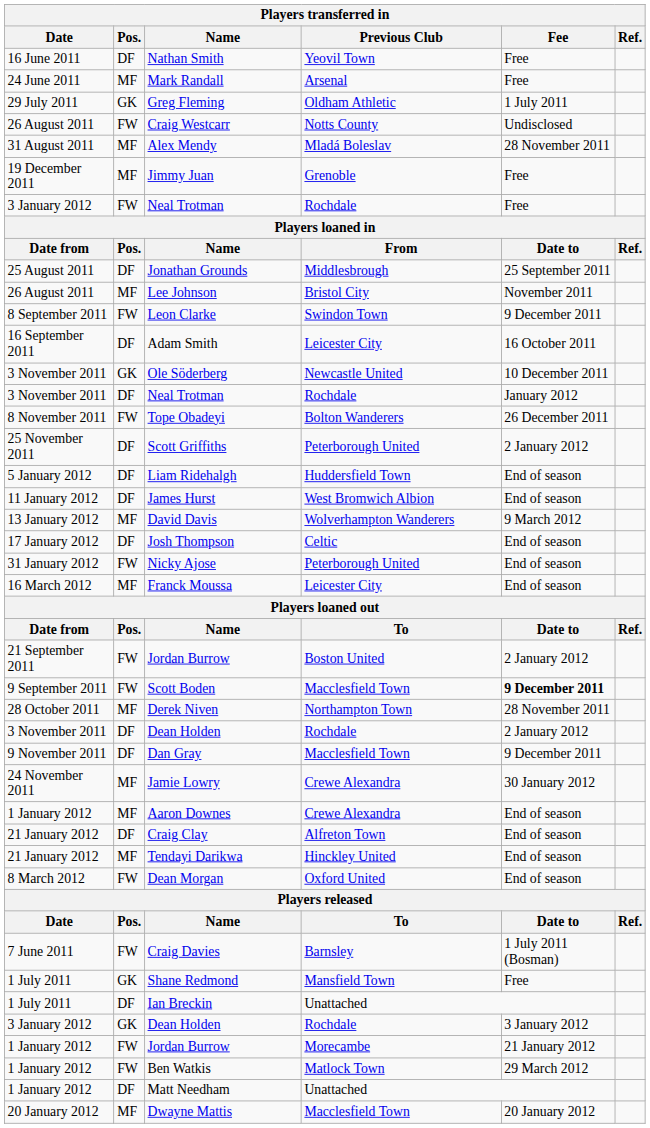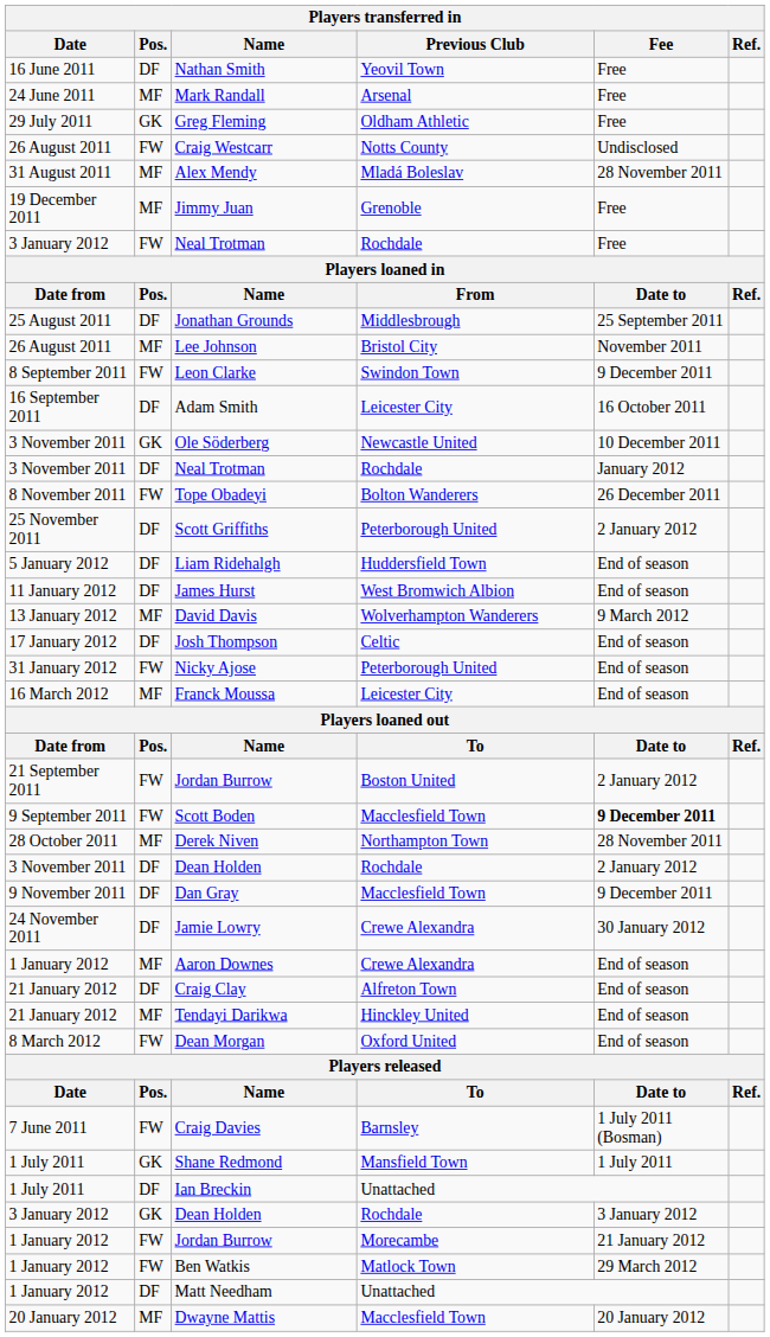 <table class="wikitable">
 <tr>
 <th colspan="6">Players transferred in</th>
 </tr>
 <tr>
 <th width="120px">Date</th>
 <th width="25px">Pos.</th>
 <th width="175px">Name</th>
 <th width="225px">Previous Club</th>
 <th width="125px">Fee</th>
 <th width="25px">Ref.</th>
 </tr>
 <tr>
 <td>16 June 2011</td>
 <td>DF</td>
 <td> <a href='#'>Nathan Smith</a></td>
 <td> <a href='#'>Yeovil Town</a></td>
 <td>Free</td>
 <td></td>
 </tr>
 <tr>
 <td>24 June 2011</td>
 <td>MF</td>
 <td> <a href='#'>Mark Randall</a></td>
 <td> <a href='#'>Arsenal</a></td>
 <td>Free</td>
 <td></td>
 </tr>
 <tr>
 <td>29 July 2011</td>
 <td>GK</td>
 <td> <a href='#'>Greg Fleming</a></td>
 <td> <a href='#'>Oldham Athletic</a></td>
-<td>1 July 2011</td>
+<td>Free</td>
 <td></td>
 </tr>
 <tr>
 <td>26 August 2011</td>
 <td>FW</td>
 <td> <a href='#'>Craig Westcarr</a></td>
 <td> <a href='#'>Notts County</a></td>
 <td>Undisclosed</td>
 <td></td>
 </tr>
 <tr>
 <td>31 August 2011</td>
 <td>MF</td>
 <td> <a href='#'>Alex Mendy</a></td>
 <td> <a href='#'>Mladá Boleslav</a></td>
 <td>28 November 2011</td>
 <td></td>
 </tr>
 <tr>
 <td>19 December 2011</td>
 <td>MF</td>
 <td> <a href='#'>Jimmy Juan</a></td>
 <td> <a href='#'>Grenoble</a></td>
 <td>Free</td>
 <td></td>
 </tr>
 <tr>
 <td>3 January 2012</td>
 <td>FW</td>
 <td> <a href='#'>Neal Trotman</a></td>
 <td> <a href='#'>Rochdale</a></td>
 <td>Free</td>
 <td></td>
 </tr>
 <tr>
 <th colspan="6">Players loaned in</th>
 </tr>
 <tr>
 <th>Date from</th>
 <th>Pos.</th>
 <th>Name</th>
 <th>From</th>
 <th>Date to</th>
 <th>Ref.</th>
 </tr>
 <tr>
 <td>25 August 2011</td>
 <td>DF</td>
 <td> <a href='#'>Jonathan Grounds</a></td>
 <td> <a href='#'>Middlesbrough</a></td>
 <td>25 September 2011</td>
 <td></td>
 </tr>
 <tr>
 <td>26 August 2011</td>
 <td>MF</td>
 <td> <a href='#'>Lee Johnson</a></td>
 <td> <a href='#'>Bristol City</a></td>
 <td>November 2011</td>
 <td></td>
 </tr>
 <tr>
 <td>8 September 2011</td>
 <td>FW</td>
 <td> <a href='#'>Leon Clarke</a></td>
 <td> <a href='#'>Swindon Town</a></td>
 <td>9 December 2011</td>
 <td></td>
 </tr>
 <tr>
 <td>16 September 2011</td>
 <td>DF</td>
 <td> Adam Smith</td>
 <td> <a href='#'>Leicester City</a></td>
 <td>16 October 2011</td>
 <td></td>
 </tr>
 <tr>
 <td>3 November 2011</td>
 <td>GK</td>
 <td> <a href='#'>Ole Söderberg</a></td>
 <td> <a href='#'>Newcastle United</a></td>
 <td>10 December 2011</td>
 <td></td>
 </tr>
 <tr>
 <td>3 November 2011</td>
 <td>DF</td>
 <td> <a href='#'>Neal Trotman</a></td>
 <td> <a href='#'>Rochdale</a></td>
 <td>January 2012</td>
 <td></td>
 </tr>
 <tr>
 <td>8 November 2011</td>
 <td>FW</td>
 <td> <a href='#'>Tope Obadeyi</a></td>
 <td> <a href='#'>Bolton Wanderers</a></td>
 <td>26 December 2011</td>
 <td></td>
 </tr>
 <tr>
 <td>25 November 2011</td>
 <td>DF</td>
 <td> <a href='#'>Scott Griffiths</a></td>
 <td> <a href='#'>Peterborough United</a></td>
 <td>2 January 2012</td>
 <td></td>
 </tr>
 <tr>
 <td>5 January 2012</td>
 <td>DF</td>
 <td> <a href='#'>Liam Ridehalgh</a></td>
 <td> <a href='#'>Huddersfield Town</a></td>
 <td>End of season</td>
 <td></td>
 </tr>
 <tr>
 <td>11 January 2012</td>
 <td>DF</td>
 <td> <a href='#'>James Hurst</a></td>
 <td> <a href='#'>West Bromwich Albion</a></td>
 <td>End of season</td>
 <td></td>
 </tr>
 <tr>
 <td>13 January 2012</td>
 <td>MF</td>
 <td> <a href='#'>David Davis</a></td>
 <td> <a href='#'>Wolverhampton Wanderers</a></td>
 <td>9 March 2012</td>
 <td></td>
 </tr>
 <tr>
 <td>17 January 2012</td>
 <td>DF</td>
 <td> <a href='#'>Josh Thompson</a></td>
 <td> <a href='#'>Celtic</a></td>
 <td>End of season</td>
 <td></td>
 </tr>
 <tr>
 <td>31 January 2012</td>
 <td>FW</td>
 <td> <a href='#'>Nicky Ajose</a></td>
 <td> <a href='#'>Peterborough United</a></td>
 <td>End of season</td>
 <td></td>
 </tr>
 <tr>
 <td>16 March 2012</td>
 <td>MF</td>
 <td> <a href='#'>Franck Moussa</a></td>
 <td> <a href='#'>Leicester City</a></td>
 <td>End of season</td>
 <td></td>
 </tr>
 <tr>
 <th colspan="6">Players loaned out</th>
 </tr>
 <tr>
 <th>Date from</th>
 <th>Pos.</th>
 <th>Name</th>
 <th>To</th>
 <th>Date to</th>
 <th>Ref.</th>
 </tr>
 <tr>
 <td>21 September 2011</td>
 <td>FW</td>
 <td> <a href='#'>Jordan Burrow</a></td>
 <td> <a href='#'>Boston United</a></td>
 <td>2 January 2012</td>
 <td></td>
 </tr>
 <tr>
 <td>9 September 2011</td>
 <td>FW</td>
 <td> <a href='#'>Scott Boden</a></td>
 <td> <a href='#'>Macclesfield Town</a></td>
 <td><strong>9 December 2011</strong></td>
 <td></td>
 </tr>
 <tr>
 <td>28 October 2011</td>
 <td>MF</td>
 <td> <a href='#'>Derek Niven</a></td>
 <td> <a href='#'>Northampton Town</a></td>
 <td>28 November 2011</td>
 <td></td>
 </tr>
 <tr>
 <td>3 November 2011</td>
 <td>DF</td>
 <td> <a href='#'>Dean Holden</a></td>
 <td> <a href='#'>Rochdale</a></td>
 <td>2 January 2012</td>
 <td></td>
 </tr>
 <tr>
 <td>9 November 2011</td>
 <td>DF</td>
 <td> <a href='#'>Dan Gray</a></td>
 <td> <a href='#'>Macclesfield Town</a></td>
 <td>9 December 2011</td>
 <td></td>
 </tr>
 <tr>
 <td>24 November 2011</td>
-<td>MF</td>
+<td>DF</td>
 <td> <a href='#'>Jamie Lowry</a></td>
 <td> <a href='#'>Crewe Alexandra</a></td>
 <td>30 January 2012</td>
 <td></td>
 </tr>
 <tr>
 <td>1 January 2012</td>
 <td>MF</td>
 <td> <a href='#'>Aaron Downes</a></td>
 <td> <a href='#'>Crewe Alexandra</a></td>
 <td>End of season</td>
 <td></td>
 </tr>
 <tr>
 <td>21 January 2012</td>
 <td>DF</td>
 <td> <a href='#'>Craig Clay</a></td>
 <td> <a href='#'>Alfreton Town</a></td>
 <td>End of season</td>
 <td></td>
 </tr>
 <tr>
 <td>21 January 2012</td>
 <td>MF</td>
 <td> <a href='#'>Tendayi Darikwa</a></td>
 <td> <a href='#'>Hinckley United</a></td>
 <td>End of season</td>
 <td></td>
 </tr>
 <tr>
 <td>8 March 2012</td>
 <td>FW</td>
 <td> <a href='#'>Dean Morgan</a></td>
 <td> <a href='#'>Oxford United</a></td>
 <td>End of season</td>
 <td></td>
 </tr>
 <tr>
 <th colspan="6">Players released</th>
 </tr>
 <tr>
 <th>Date</th>
 <th>Pos.</th>
 <th>Name</th>
 <th>To</th>
 <th>Date to</th>
 <th>Ref.</th>
 </tr>
 <tr>
 <td>7 June 2011</td>
 <td>FW</td>
 <td> <a href='#'>Craig Davies</a></td>
 <td> <a href='#'>Barnsley</a></td>
 <td>1 July 2011 (Bosman)</td>
 <td></td>
 </tr>
 <tr>
 <td>1 July 2011</td>
 <td>GK</td>
 <td> <a href='#'>Shane Redmond</a></td>
 <td> <a href='#'>Mansfield Town</a></td>
-<td>Free</td>
+<td>1 July 2011</td>
 <td></td>
 </tr>
 <tr>
 <td>1 July 2011</td>
 <td>DF</td>
 <td> <a href='#'>Ian Breckin</a></td>
 <td colspan="2">Unattached</td>
 <td></td>
 </tr>
 <tr>
 <td>3 January 2012</td>
 <td>GK</td>
 <td> <a href='#'>Dean Holden</a></td>
 <td> <a href='#'>Rochdale</a></td>
 <td>3 January 2012</td>
 <td></td>
 </tr>
 <tr>
 <td>1 January 2012</td>
 <td>FW</td>
 <td> <a href='#'>Jordan Burrow</a></td>
 <td> <a href='#'>Morecambe</a></td>
 <td>21 January 2012</td>
 <td></td>
 </tr>
 <tr>
 <td>1 January 2012</td>
 <td>FW</td>
 <td> Ben Watkis</td>
 <td> <a href='#'>Matlock Town</a></td>
 <td>29 March 2012</td>
 <td></td>
 </tr>
 <tr>
 <td>1 January 2012</td>
 <td>DF</td>
 <td> Matt Needham</td>
 <td colspan="2">Unattached</td>
 <td></td>
 </tr>
 <tr>
 <td>20 January 2012</td>
 <td>MF</td>
 <td> <a href='#'>Dwayne Mattis</a></td>
 <td> <a href='#'>Macclesfield Town</a></td>
 <td>20 January 2012</td>
 <td></td>
 </tr>
 </table>
